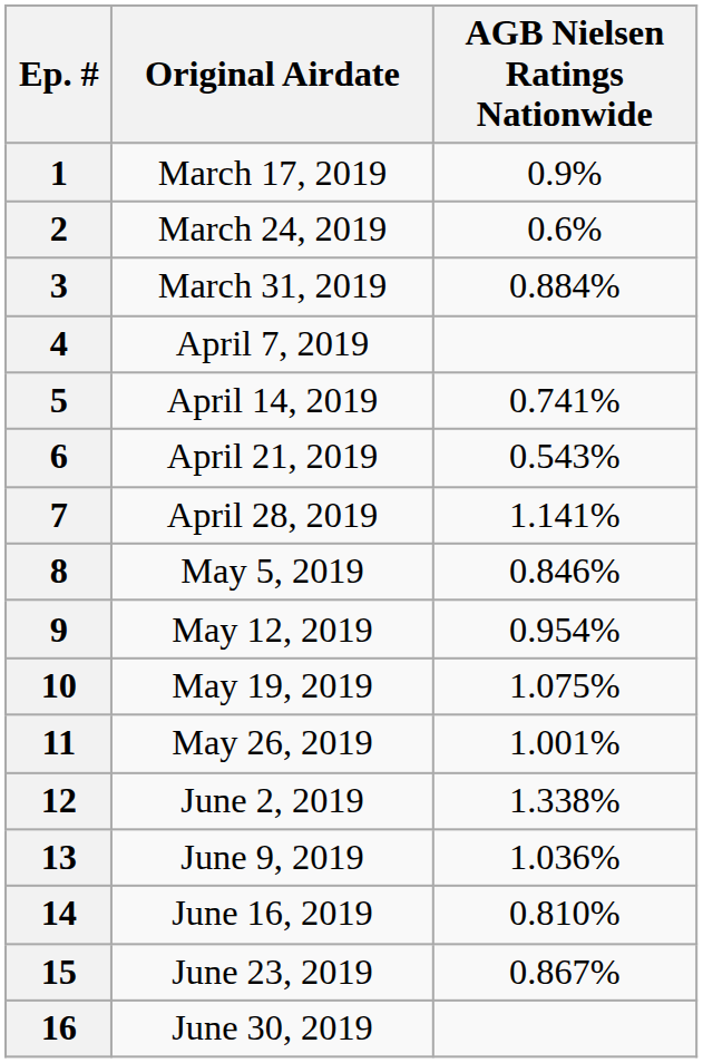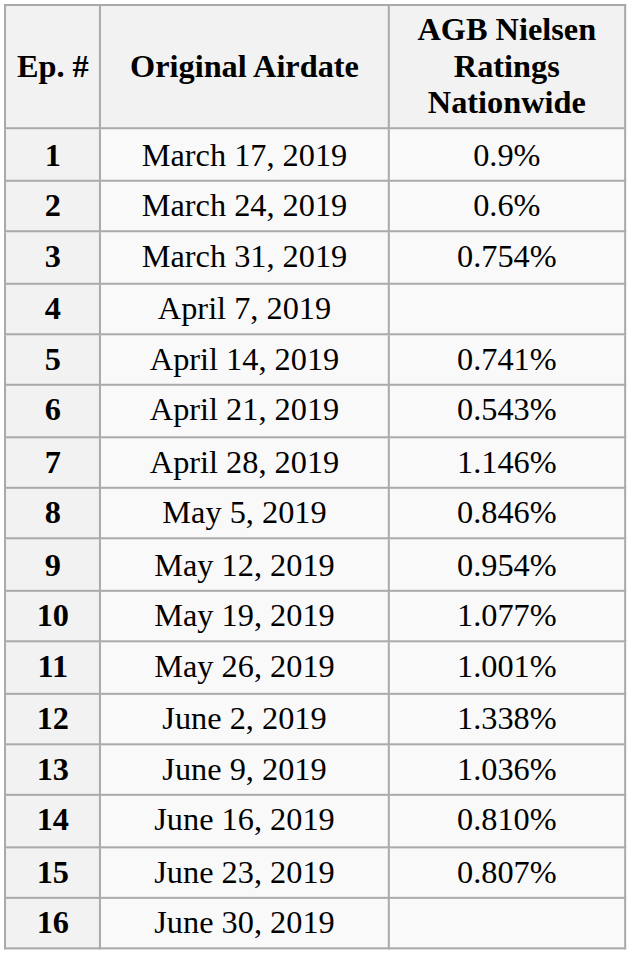 <table class="wikitable" style="text-align:center">
 <tr>
 <th rowspan=1 style="width:40px">Ep. #</th>
 <th style="width:135px">Original Airdate</th>
 <th width="110">AGB Nielsen Ratings Nationwide</th>
 </tr>
 <tr>
 <th>1</th>
 <td>March 17, 2019</td>
 <td>0.9%</td>
 </tr>
 <tr>
 <th>2</th>
 <td>March 24, 2019</td>
 <td>0.6%</td>
 </tr>
 <tr>
 <th>3</th>
 <td>March 31, 2019</td>
-<td>0.884%</td>
+<td>0.754%</td>
 </tr>
 <tr>
 <th>4</th>
 <td>April 7, 2019</td>
 <td></td>
 </tr>
 <tr>
 <th>5</th>
 <td>April 14, 2019</td>
 <td>0.741%</td>
 </tr>
 <tr>
 <th>6</th>
 <td>April 21, 2019</td>
 <td>0.543%</td>
 </tr>
 <tr>
 <th>7</th>
 <td>April 28, 2019</td>
-<td>1.141%</td>
+<td>1.146%</td>
 </tr>
 <tr>
 <th>8</th>
 <td>May 5, 2019</td>
 <td>0.846%</td>
 </tr>
 <tr>
 <th>9</th>
 <td>May 12, 2019</td>
 <td>0.954%</td>
 </tr>
 <tr>
 <th>10</th>
 <td>May 19, 2019</td>
-<td>1.075%</td>
+<td>1.077%</td>
 </tr>
 <tr>
 <th>11</th>
 <td>May 26, 2019</td>
 <td>1.001%</td>
 </tr>
 <tr>
 <th>12</th>
 <td>June 2, 2019</td>
 <td>1.338%</td>
 </tr>
 <tr>
 <th>13</th>
 <td>June 9, 2019</td>
 <td>1.036%</td>
 </tr>
 <tr>
 <th>14</th>
 <td>June 16, 2019</td>
 <td>0.810%</td>
 </tr>
 <tr>
 <th>15</th>
 <td>June 23, 2019</td>
-<td>0.867%</td>
+<td>0.807%</td>
 </tr>
 <tr>
 <th>16</th>
 <td>June 30, 2019</td>
 <td></td>
 </tr>
 </table>
